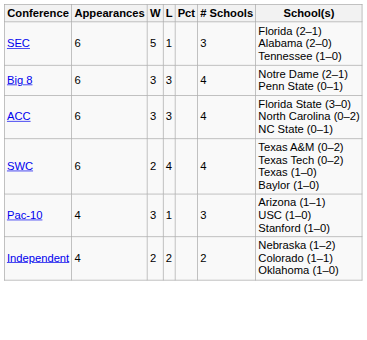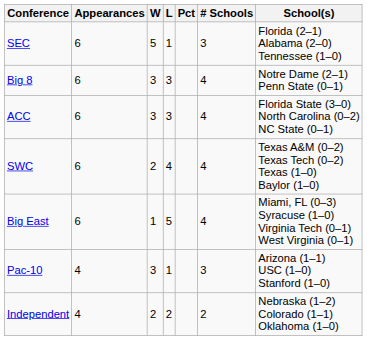 <table class="wikitable sortable">
 <tr>
 <th>Conference</th>
 <th>Appearances</th>
 <th>W</th>
 <th>L</th>
 <th>Pct</th>
 <th># Schools</th>
 <th class="unsortable">School(s)</th>
 </tr>
 <tr>
 <td><a href='#'>SEC</a></td>
 <td>6</td>
 <td>5</td>
 <td>1</td>
 <td></td>
 <td>3</td>
 <td>Florida (2–1)<br>Alabama (2–0)<br>Tennessee (1–0)</td>
 </tr>
 <tr>
 <td><a href='#'>Big 8</a></td>
 <td>6</td>
 <td>3</td>
 <td>3</td>
 <td></td>
 <td>4</td>
 <td>Notre Dame (2–1)<br>Penn State (0–1)</td>
 </tr>
 <tr>
 <td><a href='#'>ACC</a></td>
 <td>6</td>
 <td>3</td>
 <td>3</td>
 <td></td>
 <td>4</td>
 <td>Florida State (3–0)<br>North Carolina (0–2)<br>NC State (0–1)</td>
 </tr>
 <tr>
 <td><a href='#'>SWC</a></td>
 <td>6</td>
 <td>2</td>
 <td>4</td>
 <td></td>
 <td>4</td>
 <td>Texas A&M (0–2)<br>Texas Tech (0–2)<br>Texas (1–0)<br>Baylor (1–0)</td>
 </tr>
 <tr>
+<td><a href='#'>Big East</a></td>
+<td>6</td>
+<td>1</td>
+<td>5</td>
+<td></td>
+<td>4</td>
+<td>Miami, FL (0–3)<br>Syracuse (1–0)<br>Virginia Tech (0–1)<br>West Virginia (0–1)</td>
+</tr>
+<tr>
 <td><a href='#'>Pac-10</a></td>
 <td>4</td>
 <td>3</td>
 <td>1</td>
 <td></td>
 <td>3</td>
 <td>Arizona (1–1)<br>USC (1–0)<br>Stanford (1–0)</td>
 </tr>
 <tr>
 <td><a href='#'>Independent</a></td>
 <td>4</td>
 <td>2</td>
 <td>2</td>
 <td></td>
 <td>2</td>
 <td>Nebraska (1–2)<br>Colorado (1–1)<br>Oklahoma (1–0)</td>
 </tr>
 </table>
